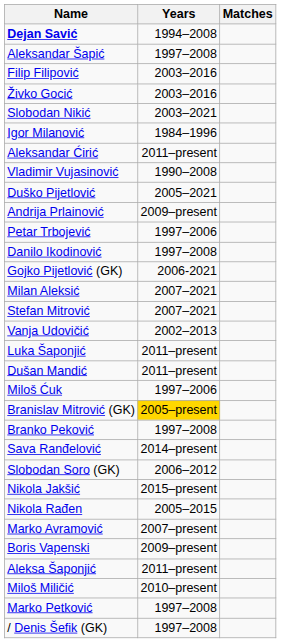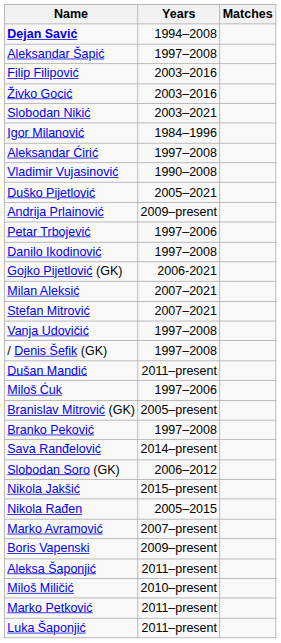 <table class="wikitable sortable static-row-numbers" style="text-align:right;">
 <tr>
 <th>Name</th>
 <th>Years</th>
 <th>Matches</th>
 </tr>
 <tr>
 <td style=text-align:left> <strong><a href='#'>Dejan Savić</a></strong></td>
 <td>1994–2008</td>
 <td></td>
 </tr>
 <tr>
 <td style=text-align:left> <a href='#'>Aleksandar Šapić</a></td>
 <td>1997–2008</td>
 <td></td>
 </tr>
 <tr>
 <td style=text-align:left> <a href='#'>Filip Filipović</a></td>
 <td>2003–2016</td>
 <td></td>
 </tr>
 <tr>
 <td style=text-align:left> <a href='#'>Živko Gocić</a></td>
 <td>2003–2016</td>
 <td></td>
 </tr>
 <tr>
 <td style=text-align:left> <a href='#'>Slobodan Nikić</a></td>
 <td>2003–2021</td>
 <td></td>
 </tr>
 <tr>
 <td style=text-align:left> <a href='#'>Igor Milanović</a></td>
 <td>1984–1996</td>
 <td></td>
 </tr>
 <tr>
 <td style=text-align:left> <a href='#'>Aleksandar Ćirić</a></td>
-<td>2011–present</td>
+<td>1997–2008</td>
 <td></td>
 </tr>
 <tr>
 <td style=text-align:left> <a href='#'>Vladimir Vujasinović</a></td>
 <td>1990–2008</td>
 <td></td>
 </tr>
 <tr>
 <td style=text-align:left> <a href='#'>Duško Pijetlović</a></td>
 <td>2005–2021</td>
 <td></td>
 </tr>
 <tr>
 <td style=text-align:left> <a href='#'>Andrija Prlainović</a></td>
 <td>2009–present</td>
 <td></td>
 </tr>
 <tr>
 <td style=text-align:left> <a href='#'>Petar Trbojević</a></td>
 <td>1997–2006</td>
 <td></td>
 </tr>
 <tr>
 <td style=text-align:left> <a href='#'>Danilo Ikodinović</a></td>
 <td>1997–2008</td>
 <td></td>
 </tr>
 <tr>
 <td style=text-align:left> <a href='#'>Gojko Pijetlović</a> (GK)</td>
 <td>2006-2021</td>
 <td></td>
 </tr>
 <tr>
 <td style=text-align:left> <a href='#'>Milan Aleksić</a></td>
 <td>2007–2021</td>
 <td></td>
 </tr>
 <tr>
 <td style=text-align:left> <a href='#'>Stefan Mitrović</a></td>
 <td>2007–2021</td>
 <td></td>
 </tr>
 <tr>
 <td style=text-align:left> <a href='#'>Vanja Udovičić</a></td>
-<td>2002–2013</td>
+<td>1997–2008</td>
 <td></td>
 </tr>
 <tr>
-<td style=text-align:left> <a href='#'>Luka Šaponjić</a></td>
-<td>2011–present</td>
+<td style=text-align:left> /  <a href='#'>Denis Šefik</a> (GK)</td>
+<td>1997–2008</td>
 <td></td>
 </tr>
 <tr>
 <td style=text-align:left> <a href='#'>Dušan Mandić</a></td>
 <td>2011–present</td>
 <td></td>
 </tr>
 <tr>
 <td style=text-align:left> <a href='#'>Miloš Ćuk</a></td>
 <td>1997–2006</td>
 <td></td>
 </tr>
 <tr>
 <td style=text-align:left> <a href='#'>Branislav Mitrović</a> (GK)</td>
-<td style="background: gold;">2005–present</td>
+<td>2005–present</td>
 <td></td>
 </tr>
 <tr>
 <td style=text-align:left> <a href='#'>Branko Peković</a></td>
 <td>1997–2008</td>
 <td></td>
 </tr>
 <tr>
 <td style=text-align:left> <a href='#'>Sava Ranđelović</a></td>
 <td>2014–present</td>
 <td></td>
 </tr>
 <tr>
 <td style=text-align:left> <a href='#'>Slobodan Soro</a> (GK)</td>
 <td>2006–2012</td>
 <td></td>
 </tr>
 <tr>
 <td style=text-align:left> <a href='#'>Nikola Jakšić</a></td>
 <td>2015–present</td>
 <td></td>
 </tr>
 <tr>
 <td style=text-align:left> <a href='#'>Nikola Rađen</a></td>
 <td>2005–2015</td>
 <td></td>
 </tr>
 <tr>
 <td style=text-align:left> <a href='#'>Marko Avramović</a></td>
 <td>2007–present</td>
 <td></td>
 </tr>
 <tr>
 <td style=text-align:left> <a href='#'>Boris Vapenski</a></td>
 <td>2009–present</td>
 <td></td>
 </tr>
 <tr>
 <td style=text-align:left> <a href='#'>Aleksa Šaponjić</a></td>
 <td>2011–present</td>
 <td></td>
 </tr>
 <tr>
 <td style=text-align:left> <a href='#'>Miloš Miličić</a></td>
 <td>2010–present</td>
 <td></td>
 </tr>
 <tr>
 <td style=text-align:left> <a href='#'>Marko Petković</a></td>
-<td>1997–2008</td>
+<td>2011–present</td>
 <td></td>
 </tr>
 <tr>
-<td style=text-align:left> /  <a href='#'>Denis Šefik</a> (GK)</td>
-<td>1997–2008</td>
+<td style=text-align:left> <a href='#'>Luka Šaponjić</a></td>
+<td>2011–present</td>
 <td></td>
 </tr>
 </table>
